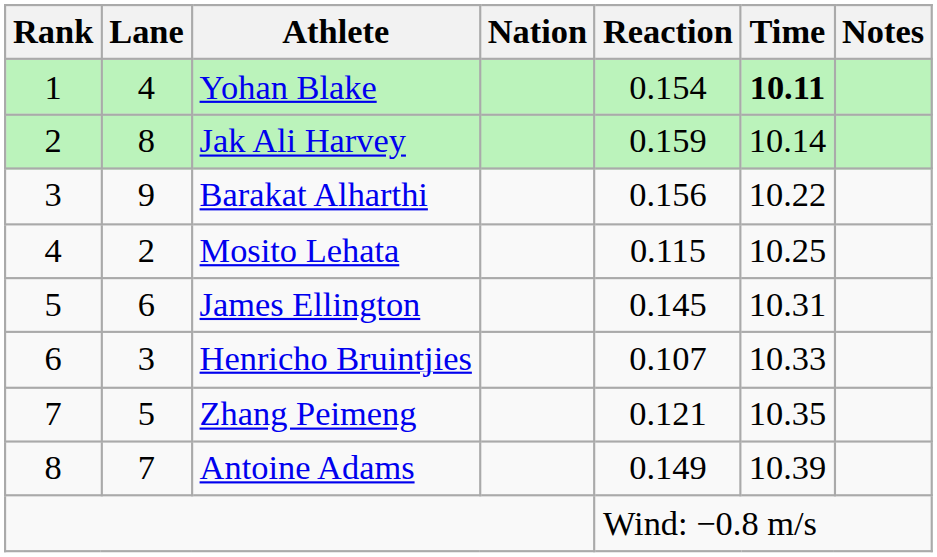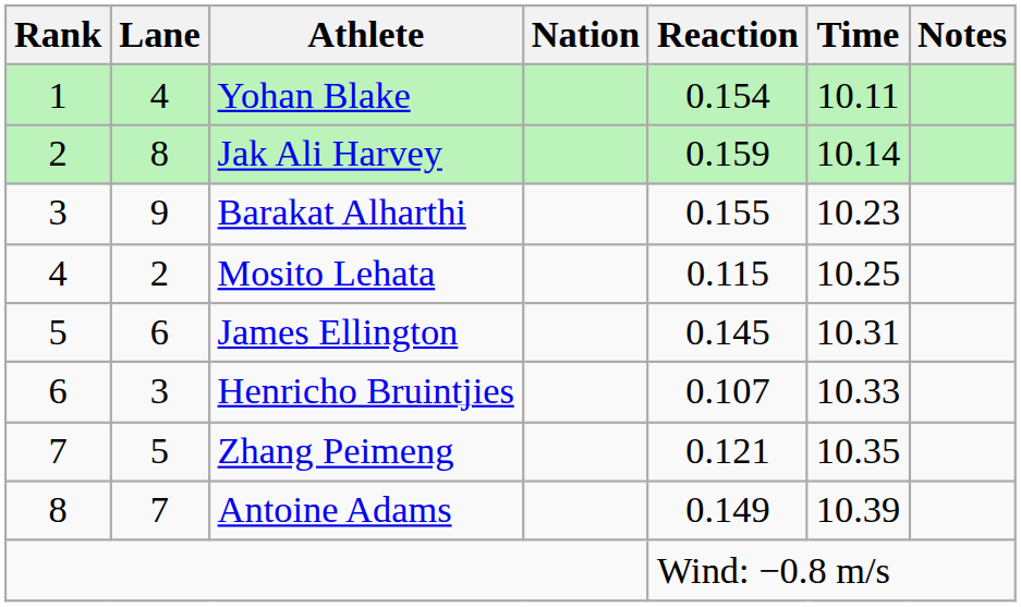 <table class="wikitable sortable" style="text-align:center">
 <tr>
 <th>Rank</th>
 <th>Lane</th>
 <th>Athlete</th>
 <th>Nation</th>
 <th>Reaction</th>
 <th>Time</th>
 <th>Notes</th>
 </tr>
 <tr style="background:#bbf3bb;">
 <td>1</td>
 <td>4</td>
 <td align=left><a href='#'>Yohan Blake</a></td>
 <td align=left></td>
 <td>0.154</td>
-<td><strong>10.11</strong></td>
+<td>10.11</td>
 <td></td>
 </tr>
 <tr style="background:#bbf3bb;">
 <td>2</td>
 <td>8</td>
 <td align=left><a href='#'>Jak Ali Harvey</a></td>
 <td align=left></td>
 <td>0.159</td>
 <td>10.14</td>
 <td></td>
 </tr>
 <tr style=>
 <td>3</td>
 <td>9</td>
 <td align=left><a href='#'>Barakat Alharthi</a></td>
 <td align=left></td>
-<td>0.156</td>
-<td>10.22</td>
+<td>0.155</td>
+<td>10.23</td>
 <td></td>
 </tr>
 <tr style=>
 <td>4</td>
 <td>2</td>
 <td align=left><a href='#'>Mosito Lehata</a></td>
 <td align=left></td>
 <td>0.115</td>
 <td>10.25</td>
 <td></td>
 </tr>
 <tr style=>
 <td>5</td>
 <td>6</td>
 <td align=left><a href='#'>James Ellington</a></td>
 <td align=left></td>
 <td>0.145</td>
 <td>10.31</td>
 <td></td>
 </tr>
 <tr style=>
 <td>6</td>
 <td>3</td>
 <td align=left><a href='#'>Henricho Bruintjies</a></td>
 <td align=left></td>
 <td>0.107</td>
 <td>10.33</td>
 <td></td>
 </tr>
 <tr style=>
 <td>7</td>
 <td>5</td>
 <td align=left><a href='#'>Zhang Peimeng</a></td>
 <td align=left></td>
 <td>0.121</td>
 <td>10.35</td>
 <td></td>
 </tr>
 <tr style=>
 <td>8</td>
 <td>7</td>
 <td align=left><a href='#'>Antoine Adams</a></td>
 <td align=left></td>
 <td>0.149</td>
 <td>10.39</td>
 <td></td>
 </tr>
 <tr class="sortbottom">
 <td colspan=4></td>
 <td colspan="3" style="text-align:left;">Wind: −0.8 m/s</td>
 </tr>
 </table>
